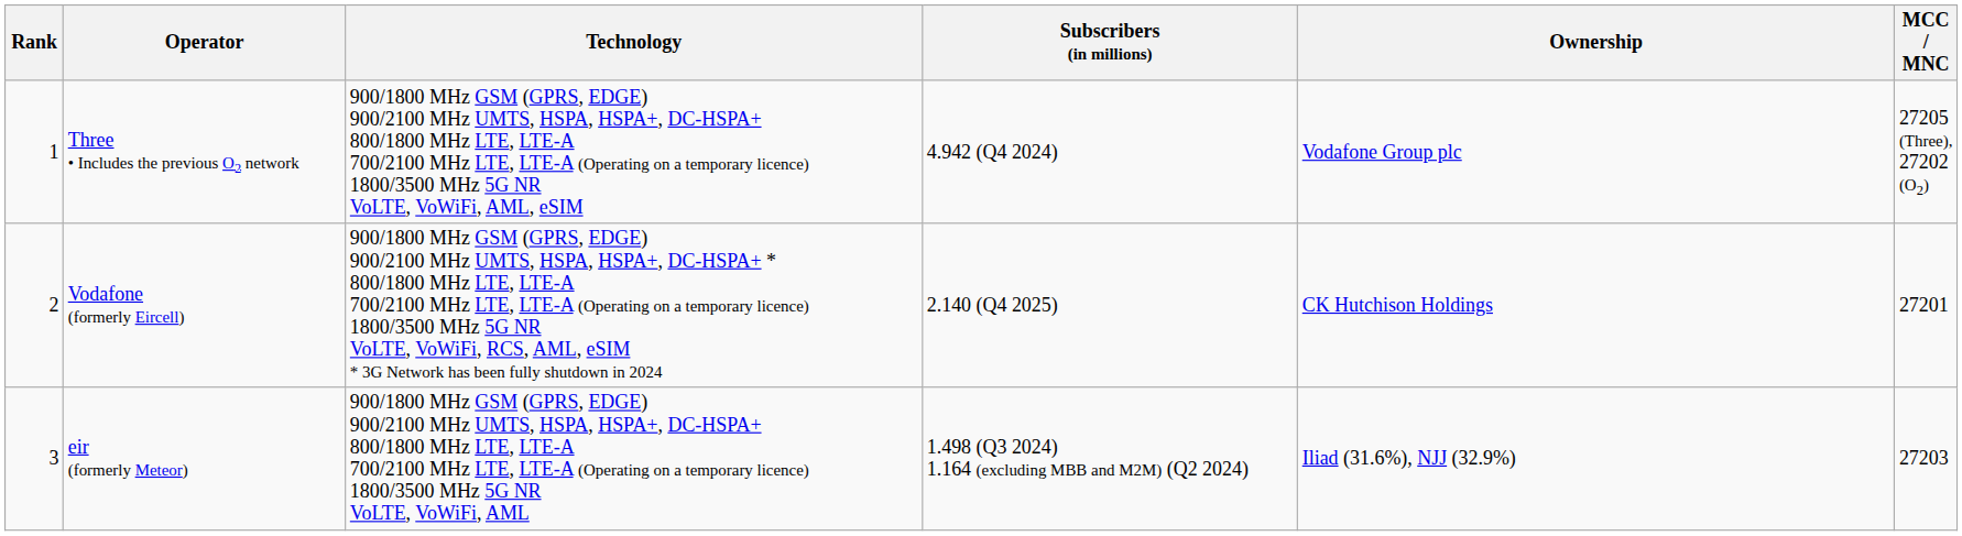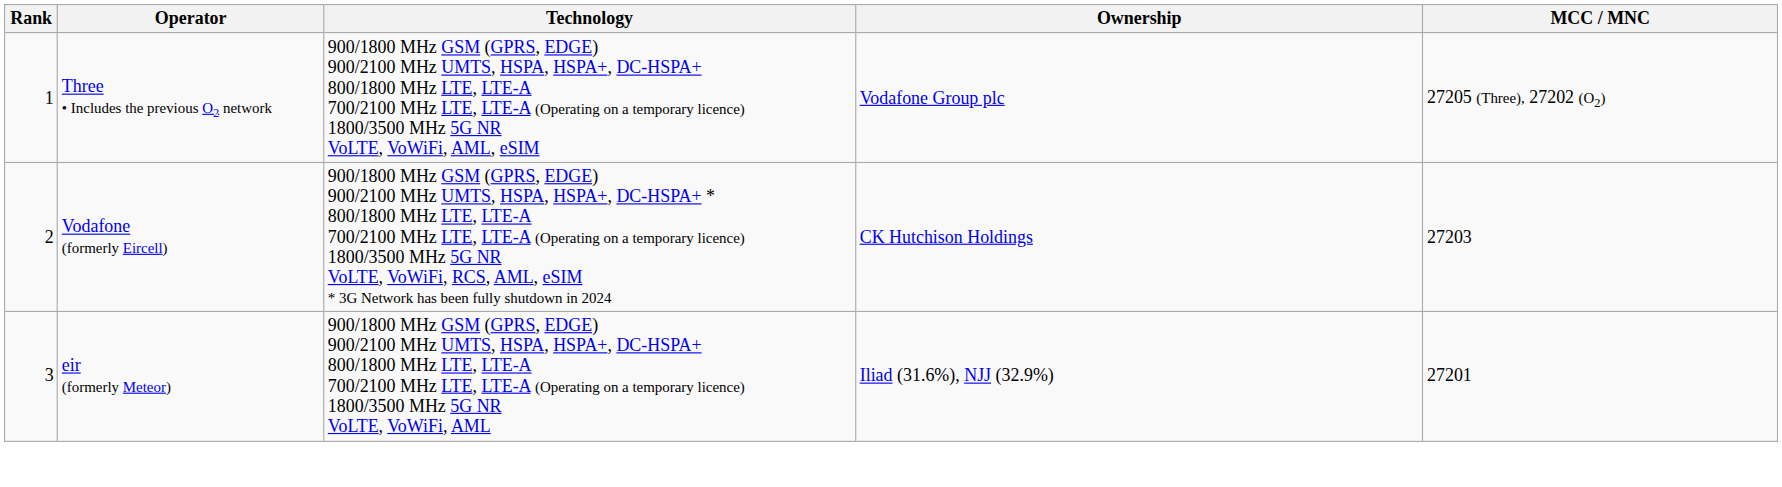 <table class="wikitable" style="width:100%;">
 <tr>
 <th style="width:3%;">Rank</th>
 <th style="width:15%;">Operator</th>
 <th style="width:30%;">Technology</th>
-<th style="width:20%;">Subscribers<br><small>(in millions)</small></th>
 <th style="width:32%;">Ownership</th>
 <th>MCC / MNC</th>
 </tr>
 <tr>
 <td style="text-align:right;">1</td>
 <td><a href='#'>Three</a><br><small>• Includes the previous <a href='#'>O<sub>2</sub></a> network</small></td>
 <td>900/1800 MHz <a href='#'>GSM</a> (<a href='#'>GPRS</a>, <a href='#'>EDGE</a>)<br>900/2100 MHz <a href='#'>UMTS</a>, <a href='#'>HSPA</a>, <a href='#'>HSPA+</a>, <a href='#'>DC-HSPA+</a><br>800/1800 MHz <a href='#'>LTE</a>, <a href='#'>LTE-A</a><br>700/2100 MHz <a href='#'>LTE</a>, <a href='#'>LTE-A</a> <small>(Operating on a temporary licence)</small><br>1800/3500 MHz <a href='#'>5G NR</a><br><a href='#'>VoLTE</a>, <a href='#'>VoWiFi</a>, <a href='#'>AML</a>, <a href='#'>eSIM</a></td>
-<td>4.942 (Q4 2024)</td>
 <td><a href='#'>Vodafone Group plc</a></td>
 <td>27205 <small>(Three),</small> 27202 <small>(O<sub>2</sub>)</small></td>
 </tr>
 <tr>
 <td style="text-align:right;">2</td>
 <td><a href='#'>Vodafone</a><br><small>(formerly <a href='#'>Eircell</a>)</small></td>
 <td>900/1800 MHz <a href='#'>GSM</a> (<a href='#'>GPRS</a>, <a href='#'>EDGE</a>)<br>900/2100 MHz <a href='#'>UMTS</a>, <a href='#'>HSPA</a>, <a href='#'>HSPA+</a>, <a href='#'>DC‑HSPA+</a> *<br>800/1800 MHz <a href='#'>LTE</a>, <a href='#'>LTE-A</a><br>700/2100 MHz <a href='#'>LTE</a>, <a href='#'>LTE-A</a> <small>(Operating on a temporary licence)</small><br>1800/3500 MHz <a href='#'>5G NR</a><br><a href='#'>VoLTE</a>, <a href='#'>VoWiFi</a>, <a href='#'>RCS</a>, <a href='#'>AML</a>, <a href='#'>eSIM</a><br><small>* 3G Network has been fully shutdown in 2024</small></td>
-<td>2.140 (Q4 2025)</td>
 <td><a href='#'>CK Hutchison Holdings</a></td>
-<td>27201</td>
+<td>27203</td>
 </tr>
 <tr>
 <td style="text-align:right;">3</td>
 <td><a href='#'>eir</a><br><small>(formerly <a href='#'>Meteor</a>)</small></td>
 <td>900/1800 MHz <a href='#'>GSM</a> (<a href='#'>GPRS</a>, <a href='#'>EDGE</a>)<br>900/2100 MHz <a href='#'>UMTS</a>, <a href='#'>HSPA</a>, <a href='#'>HSPA+</a>, <a href='#'>DC-HSPA+</a><br>800/1800 MHz <a href='#'>LTE</a>, <a href='#'>LTE-A</a><br>700/2100 MHz <a href='#'>LTE</a>, <a href='#'>LTE-A</a> <small>(Operating on a temporary licence)</small><br>1800/3500 MHz <a href='#'>5G NR</a><br><a href='#'>VoLTE</a>, <a href='#'>VoWiFi</a>, <a href='#'>AML</a></td>
-<td>1.498 (Q3 2024)<br>1.164 <small>(excluding MBB and M2M)</small> (Q2 2024)</td>
 <td><a href='#'>Iliad</a> (31.6%), <a href='#'>NJJ</a> (32.9%)</td>
-<td>27203</td>
+<td>27201</td>
 </tr>
 </table>
